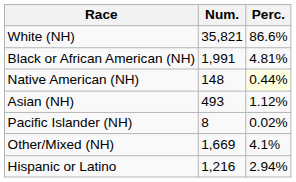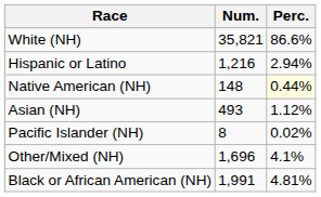 <table class="wikitable">
 <tr>
 <th>Race</th>
 <th>Num.</th>
 <th>Perc.</th>
 </tr>
 <tr>
 <td>White (NH)</td>
 <td>35,821</td>
 <td>86.6%</td>
 </tr>
 <tr>
-<td>Black or African American (NH)</td>
-<td>1,991</td>
-<td>4.81%</td>
+<td>Hispanic or Latino</td>
+<td>1,216</td>
+<td>2.94%</td>
 </tr>
 <tr>
 <td>Native American (NH)</td>
 <td>148</td>
 <td style="background: lightyellow;">0.44%</td>
 </tr>
 <tr>
 <td>Asian (NH)</td>
 <td>493</td>
 <td>1.12%</td>
 </tr>
 <tr>
 <td>Pacific Islander (NH)</td>
 <td>8</td>
 <td>0.02%</td>
 </tr>
 <tr>
 <td>Other/Mixed (NH)</td>
-<td>1,669</td>
+<td>1,696</td>
 <td>4.1%</td>
 </tr>
 <tr>
-<td>Hispanic or Latino</td>
-<td>1,216</td>
-<td>2.94%</td>
+<td>Black or African American (NH)</td>
+<td>1,991</td>
+<td>4.81%</td>
 </tr>
 </table>
